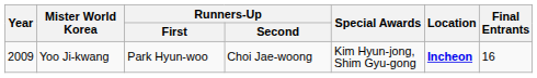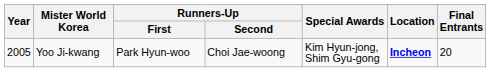 <table class="wikitable" style="font-size: 85%;">
 <tr>
 <th rowspan="2" width="1%">Year</th>
 <th rowspan="2" width="200">Mister World Korea</th>
 <th colspan="2" width="500">Runners-Up</th>
 <th rowspan="2" width="200">Special Awards</th>
 <th rowspan="2" width="1%">Location</th>
 <th rowspan="2" width="1%">Final Entrants</th>
 </tr>
 <tr style="text-align:center;">
 <th width="200">First</th>
 <th width="200">Second</th>
 </tr>
 <tr>
-<td>2009</td>
+<td>2005</td>
 <td>Yoo Ji-kwang</td>
 <td>Park Hyun-woo</td>
 <td>Choi Jae-woong</td>
 <td>Kim Hyun-jong, Shim Gyu-gong</td>
 <td><strong><a href='#'>Incheon</a></strong></td>
-<td>16</td>
+<td>20</td>
 </tr>
 </table>
